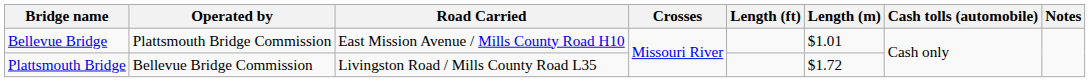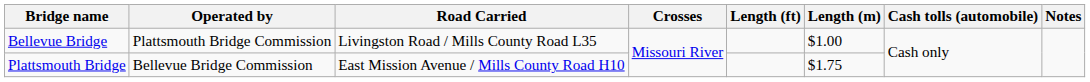 <table class=wikitable>
 <tr>
 <th scope=col>Bridge name</th>
 <th scope=col>Operated by</th>
 <th scope=col>Road Carried</th>
 <th scope=col>Crosses</th>
 <th scope=col>Length (ft)</th>
 <th scope=col>Length (m)</th>
 <th scope=col>Cash tolls (automobile)</th>
 <th scope=col>Notes</th>
 </tr>
 <tr>
 <td><a href='#'>Bellevue Bridge</a></td>
 <td>Plattsmouth Bridge Commission</td>
-<td>East Mission Avenue / <a href='#'>Mills County Road H10</a></td>
+<td>Livingston Road / Mills County Road L35</td>
 <td rowspan="2"><a href='#'>Missouri River</a></td>
 <td></td>
-<td>$1.01</td>
+<td>$1.00</td>
 <td rowspan="2">Cash only</td>
 </tr>
 <tr>
 <td><a href='#'>Plattsmouth Bridge</a></td>
 <td>Bellevue Bridge Commission</td>
-<td>Livingston Road / Mills County Road L35</td>
+<td>East Mission Avenue / <a href='#'>Mills County Road H10</a></td>
 <td></td>
-<td>$1.72</td>
+<td>$1.75</td>
 </tr>
 </table>
